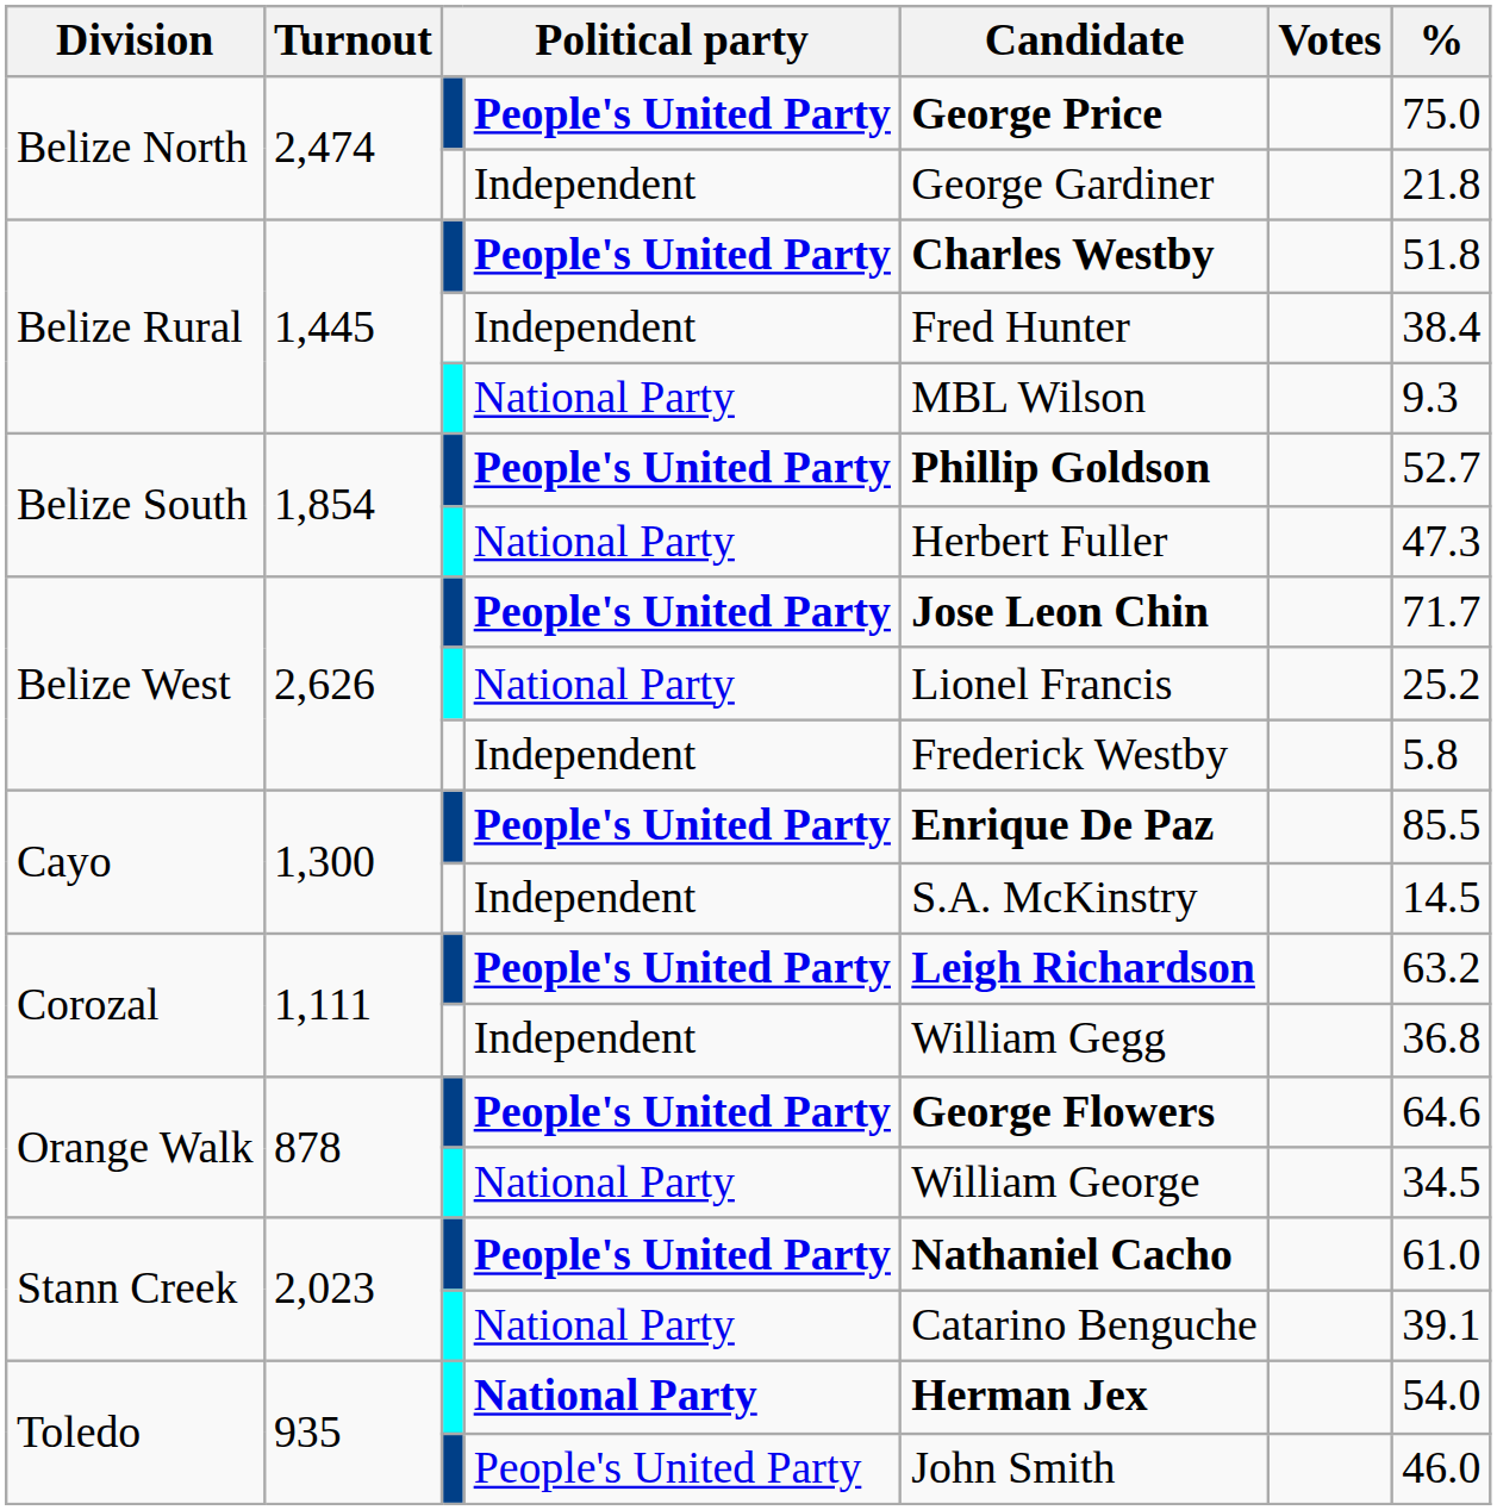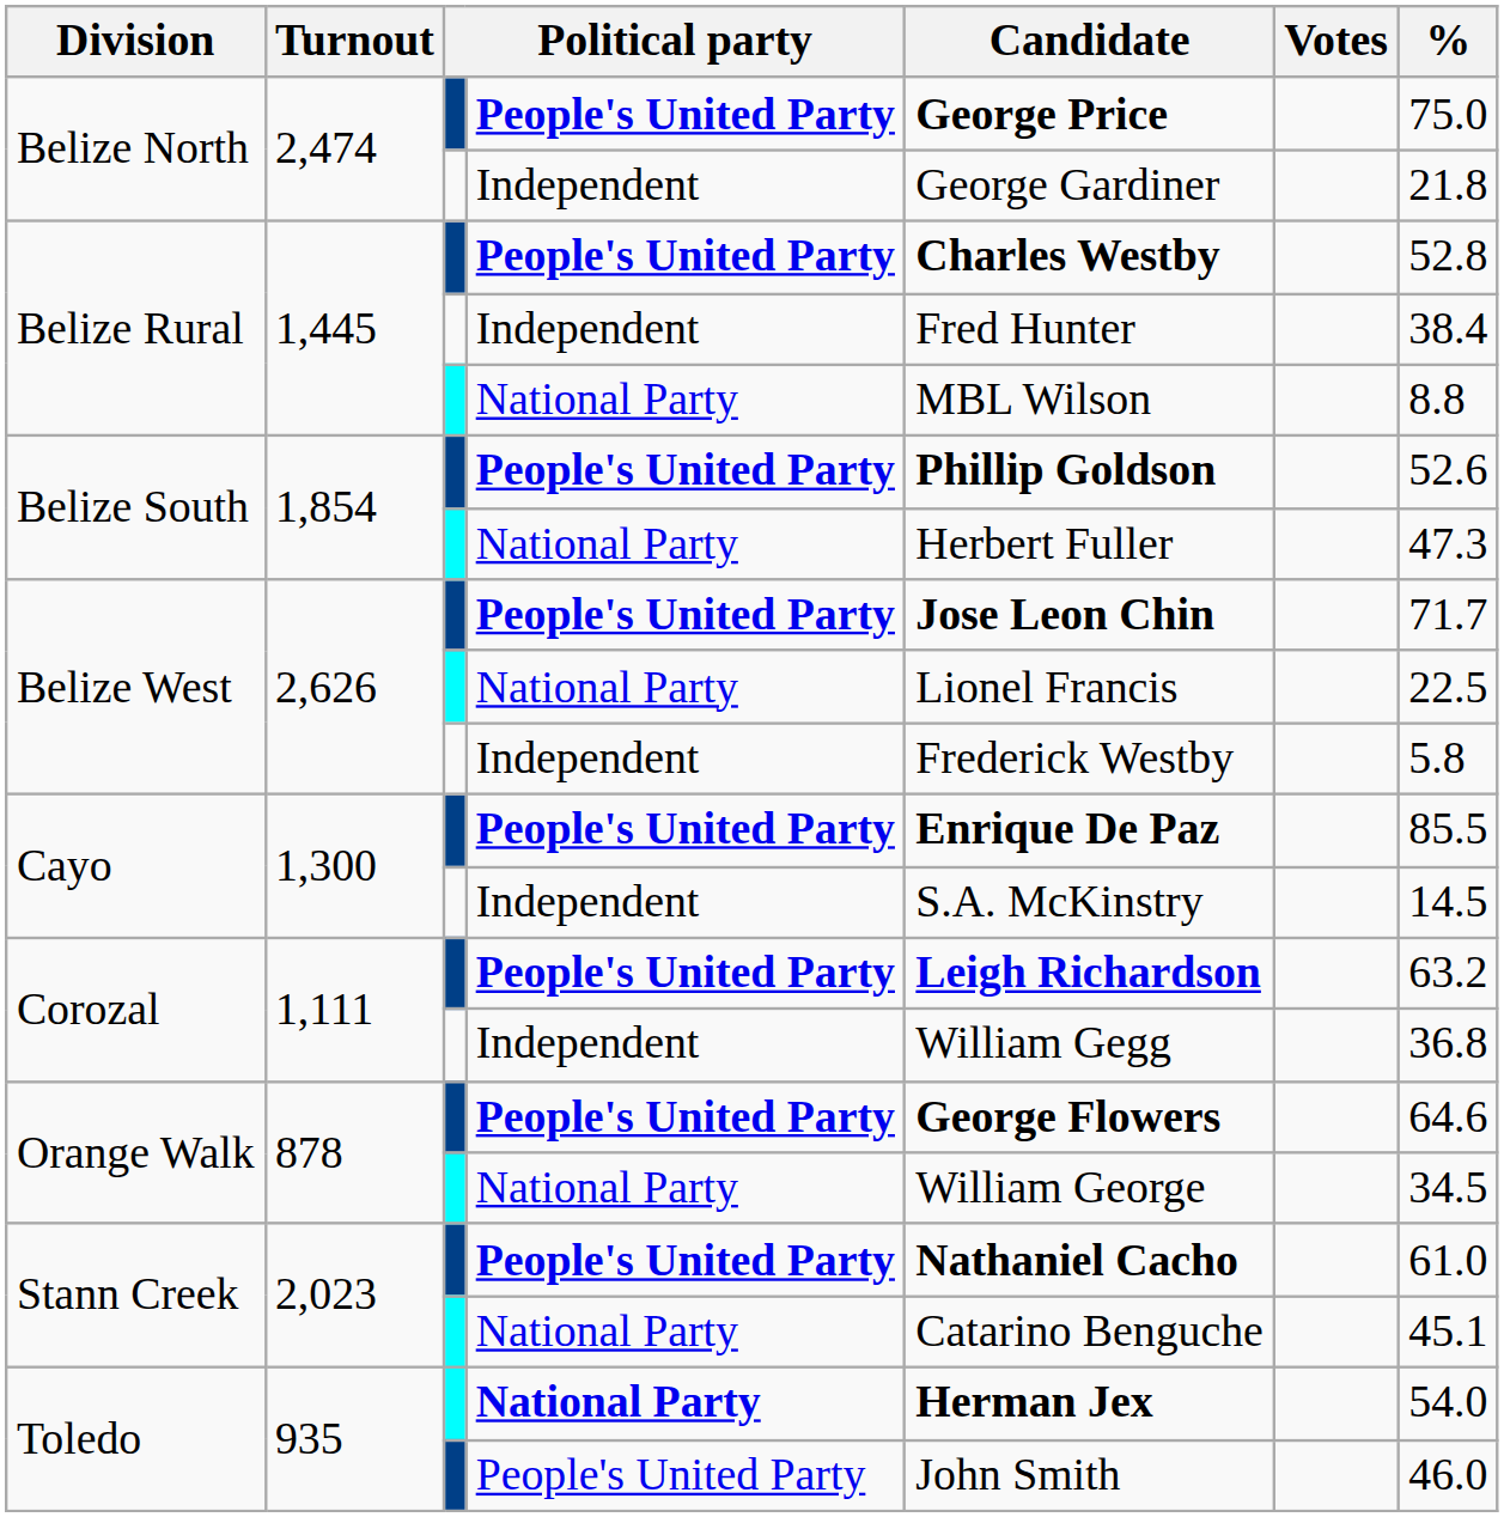 <table class="wikitable">
 <tr>
 <th>Division</th>
 <th>Turnout</th>
 <th colspan="2">Political party</th>
 <th>Candidate</th>
 <th>Votes</th>
 <th>%</th>
 </tr>
 <tr>
 <td rowspan="2">Belize North</td>
 <td rowspan="2">2,474</td>
 <td bgcolor="#003F87"></td>
 <td><strong><a href='#'>People's United Party</a></strong></td>
 <td><strong>George Price</strong></td>
 <td></td>
 <td>75.0</td>
 </tr>
 <tr>
 <td bgcolor=></td>
 <td>Independent</td>
 <td>George Gardiner</td>
 <td></td>
 <td>21.8</td>
 </tr>
 <tr>
 <td rowspan="3">Belize Rural</td>
 <td rowspan="3">1,445</td>
 <td bgcolor="#003F87"></td>
 <td><strong><a href='#'>People's United Party</a></strong></td>
 <td><strong>Charles Westby</strong></td>
 <td></td>
-<td>51.8</td>
+<td>52.8</td>
 </tr>
 <tr>
 <td bgcolor=></td>
 <td>Independent</td>
 <td>Fred Hunter</td>
 <td></td>
 <td>38.4</td>
 </tr>
 <tr>
 <td bgcolor=aqua></td>
 <td><a href='#'>National Party</a></td>
 <td>MBL Wilson</td>
 <td></td>
-<td>9.3</td>
+<td>8.8</td>
 </tr>
 <tr>
 <td rowspan="2">Belize South</td>
 <td rowspan="2">1,854</td>
 <td bgcolor="#003F87"></td>
 <td><strong><a href='#'>People's United Party</a></strong></td>
 <td><strong>Phillip Goldson</strong></td>
 <td></td>
-<td>52.7</td>
+<td>52.6</td>
 </tr>
 <tr>
 <td bgcolor=aqua></td>
 <td><a href='#'>National Party</a></td>
 <td>Herbert Fuller</td>
 <td></td>
 <td>47.3</td>
 </tr>
 <tr>
 <td rowspan="3">Belize West</td>
 <td rowspan="3">2,626</td>
 <td bgcolor="#003F87"></td>
 <td><strong><a href='#'>People's United Party</a></strong></td>
 <td><strong>Jose Leon Chin</strong></td>
 <td></td>
 <td>71.7</td>
 </tr>
 <tr>
 <td bgcolor=aqua></td>
 <td><a href='#'>National Party</a></td>
 <td>Lionel Francis</td>
 <td></td>
-<td>25.2</td>
+<td>22.5</td>
 </tr>
 <tr>
 <td bgcolor=></td>
 <td>Independent</td>
 <td>Frederick Westby</td>
 <td></td>
 <td>5.8</td>
 </tr>
 <tr>
 <td rowspan="2">Cayo</td>
 <td rowspan="2">1,300</td>
 <td bgcolor="#003F87"></td>
 <td><strong><a href='#'>People's United Party</a></strong></td>
 <td><strong>Enrique De Paz</strong></td>
 <td></td>
 <td>85.5</td>
 </tr>
 <tr>
 <td bgcolor=></td>
 <td>Independent</td>
 <td>S.A. McKinstry</td>
 <td></td>
 <td>14.5</td>
 </tr>
 <tr>
 <td rowspan="2">Corozal</td>
 <td rowspan="2">1,111</td>
 <td bgcolor="#003F87"></td>
 <td><strong><a href='#'>People's United Party</a></strong></td>
 <td><strong><a href='#'>Leigh Richardson</a></strong></td>
 <td></td>
 <td>63.2</td>
 </tr>
 <tr>
 <td bgcolor=></td>
 <td>Independent</td>
 <td>William Gegg</td>
 <td></td>
 <td>36.8</td>
 </tr>
 <tr>
 <td rowspan="2">Orange Walk</td>
 <td rowspan="2">878</td>
 <td bgcolor="#003F87"></td>
 <td><strong><a href='#'>People's United Party</a></strong></td>
 <td><strong>George Flowers</strong></td>
 <td></td>
 <td>64.6</td>
 </tr>
 <tr>
 <td bgcolor=aqua></td>
 <td><a href='#'>National Party</a></td>
 <td>William George</td>
 <td></td>
 <td>34.5</td>
 </tr>
 <tr>
 <td rowspan="2">Stann Creek</td>
 <td rowspan="2">2,023</td>
 <td bgcolor="#003F87"></td>
 <td><strong><a href='#'>People's United Party</a></strong></td>
 <td><strong>Nathaniel Cacho</strong></td>
 <td></td>
 <td>61.0</td>
 </tr>
 <tr>
 <td bgcolor=aqua></td>
 <td><a href='#'>National Party</a></td>
 <td>Catarino Benguche</td>
 <td></td>
-<td>39.1</td>
+<td>45.1</td>
 </tr>
 <tr>
 <td rowspan="2">Toledo</td>
 <td rowspan="2">935</td>
 <td bgcolor=aqua></td>
 <td><a href='#'><strong>National Party</strong></a></td>
 <td><strong>Herman Jex</strong></td>
 <td></td>
 <td>54.0</td>
 </tr>
 <tr>
 <td bgcolor="#003F87"></td>
 <td><a href='#'>People's United Party</a></td>
 <td>John Smith</td>
 <td></td>
 <td>46.0</td>
 </tr>
 </table>
